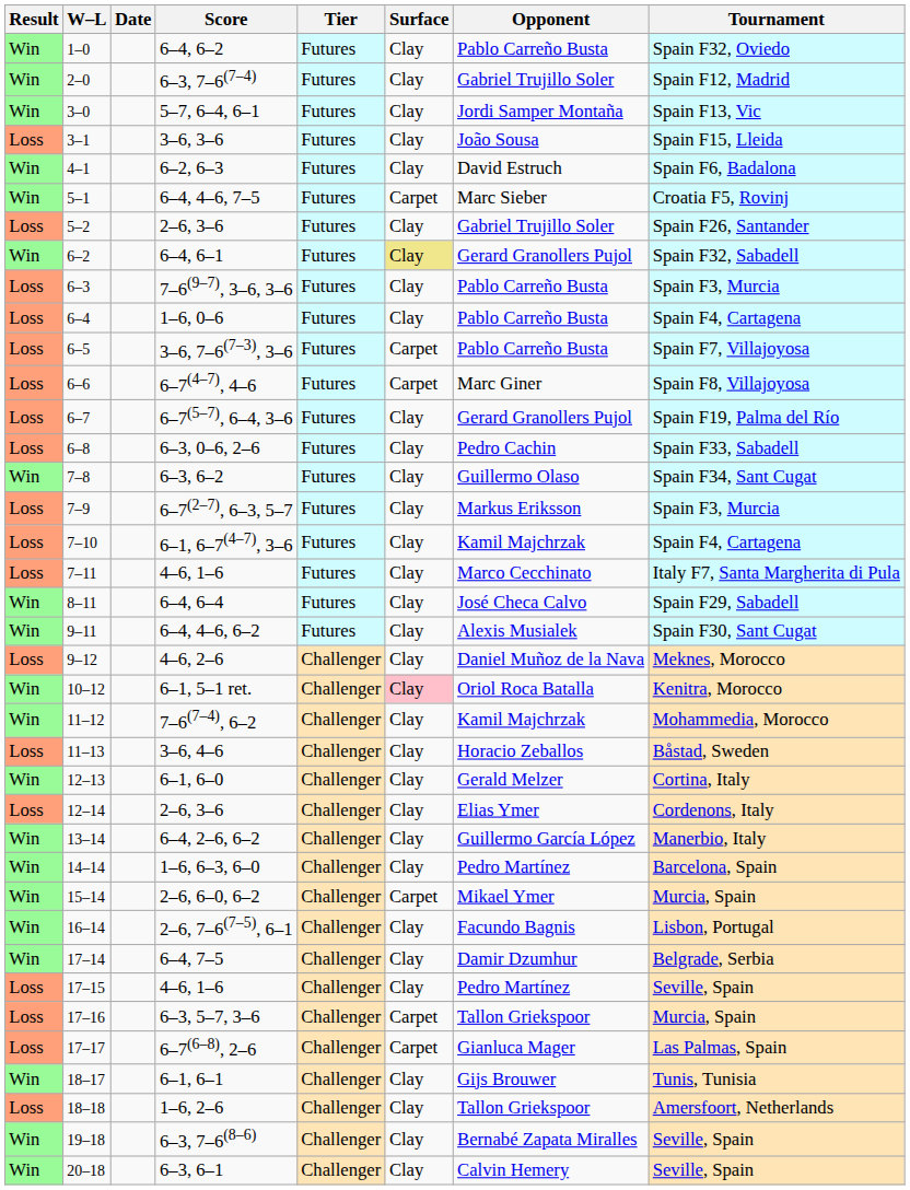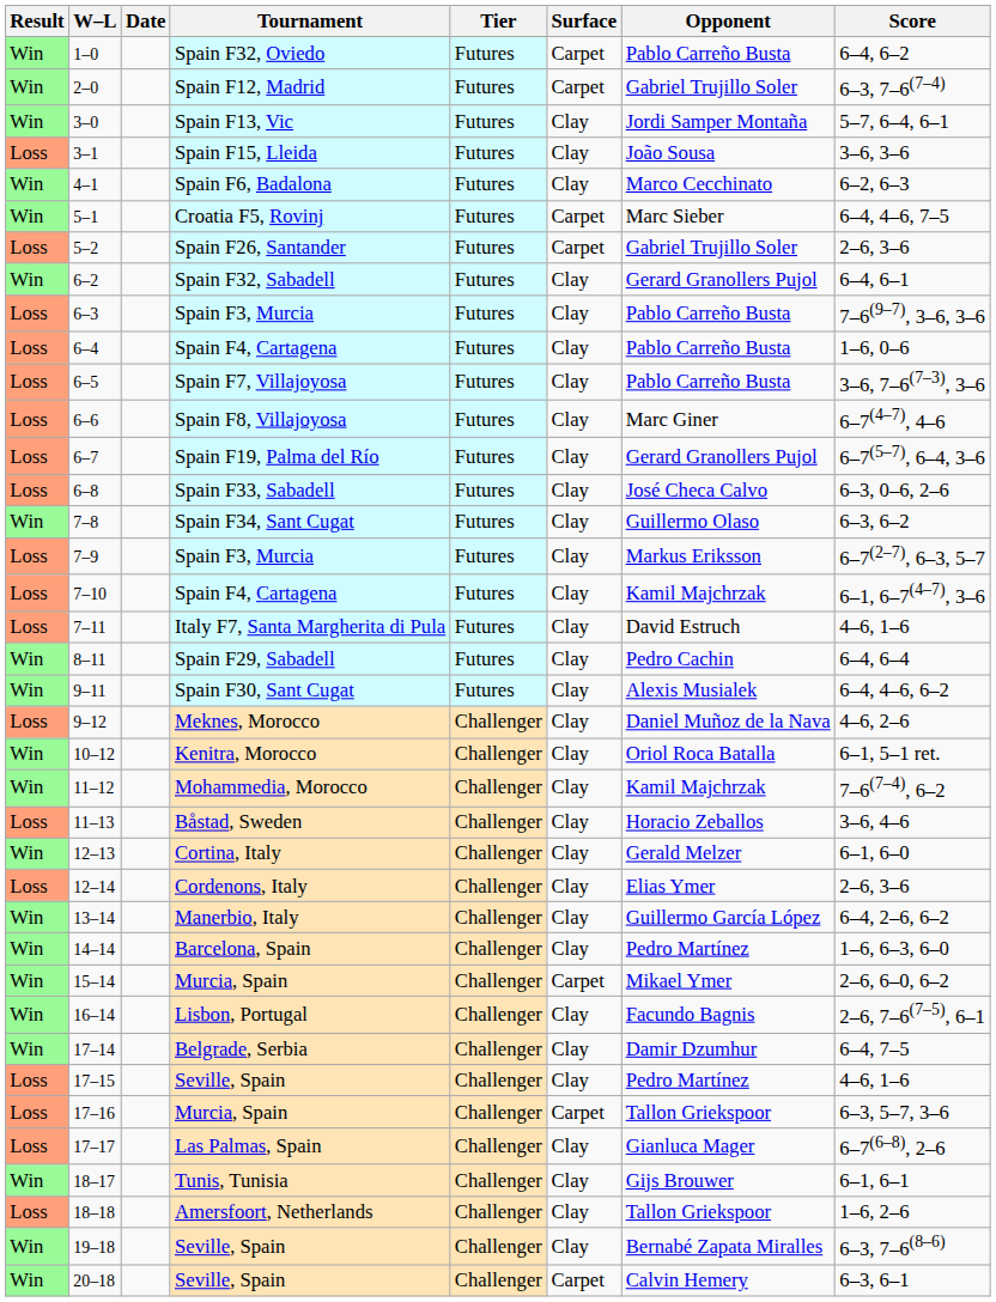 <table class="sortable wikitable">
 <tr>
 <th>Result</th>
 <th class="unsortable">W–L</th>
 <th>Date</th>
-<th class="unsortable">Score</th>
+<th>Tournament</th>
 <th>Tier</th>
 <th>Surface</th>
 <th>Opponent</th>
-<th>Tournament</th>
+<th class="unsortable">Score</th>
 </tr>
 <tr>
 <td bgcolor=98fb98>Win</td>
 <td><small>1–0</small></td>
 <td></td>
+<td style="background:#cffcff;">Spain F32, <a href='#'>Oviedo</a></td>
+<td style="background:#cffcff;">Futures</td>
+<td>Carpet</td>
+<td> <a href='#'>Pablo Carreño Busta</a></td>
 <td>6–4, 6–2</td>
-<td style="background:#cffcff;">Futures</td>
-<td>Clay</td>
-<td> <a href='#'>Pablo Carreño Busta</a></td>
-<td style="background:#cffcff;">Spain F32, <a href='#'>Oviedo</a></td>
 </tr>
 <tr>
 <td bgcolor=98fb98>Win</td>
 <td><small>2–0</small></td>
 <td></td>
+<td style="background:#cffcff;">Spain F12, <a href='#'>Madrid</a></td>
+<td style="background:#cffcff;">Futures</td>
+<td>Carpet</td>
+<td> <a href='#'>Gabriel Trujillo Soler</a></td>
 <td>6–3, 7–6<sup>(7–4)</sup></td>
-<td style="background:#cffcff;">Futures</td>
-<td>Clay</td>
-<td> <a href='#'>Gabriel Trujillo Soler</a></td>
-<td style="background:#cffcff;">Spain F12, <a href='#'>Madrid</a></td>
 </tr>
 <tr>
 <td bgcolor=98fb98>Win</td>
 <td><small>3–0</small></td>
 <td></td>
-<td>5–7, 6–4, 6–1</td>
+<td style="background:#cffcff;">Spain F13, <a href='#'>Vic</a></td>
 <td style="background:#cffcff;">Futures</td>
 <td>Clay</td>
 <td> <a href='#'>Jordi Samper Montaña</a></td>
-<td style="background:#cffcff;">Spain F13, <a href='#'>Vic</a></td>
+<td>5–7, 6–4, 6–1</td>
 </tr>
 <tr>
 <td bgcolor=FFA07A>Loss</td>
 <td><small>3–1</small></td>
 <td></td>
-<td>3–6, 3–6</td>
+<td style="background:#cffcff;">Spain F15, <a href='#'>Lleida</a></td>
 <td style="background:#cffcff;">Futures</td>
 <td>Clay</td>
 <td> <a href='#'>João Sousa</a></td>
-<td style="background:#cffcff;">Spain F15, <a href='#'>Lleida</a></td>
+<td>3–6, 3–6</td>
 </tr>
 <tr>
 <td bgcolor=98fb98>Win</td>
 <td><small>4–1</small></td>
 <td></td>
-<td>6–2, 6–3</td>
+<td style="background:#cffcff;">Spain F6, <a href='#'>Badalona</a></td>
 <td style="background:#cffcff;">Futures</td>
 <td>Clay</td>
-<td> David Estruch</td>
-<td style="background:#cffcff;">Spain F6, <a href='#'>Badalona</a></td>
+<td> <a href='#'>Marco Cecchinato</a></td>
+<td>6–2, 6–3</td>
 </tr>
 <tr>
 <td bgcolor=98fb98>Win</td>
 <td><small>5–1</small></td>
 <td></td>
-<td>6–4, 4–6, 7–5</td>
+<td style="background:#cffcff;">Croatia F5, <a href='#'>Rovinj</a></td>
 <td style="background:#cffcff;">Futures</td>
 <td>Carpet</td>
 <td> Marc Sieber</td>
-<td style="background:#cffcff;">Croatia F5, <a href='#'>Rovinj</a></td>
+<td>6–4, 4–6, 7–5</td>
 </tr>
 <tr>
 <td bgcolor=FFA07A>Loss</td>
 <td><small>5–2</small></td>
 <td></td>
+<td style="background:#cffcff;">Spain F26, <a href='#'>Santander</a></td>
+<td style="background:#cffcff;">Futures</td>
+<td>Carpet</td>
+<td> <a href='#'>Gabriel Trujillo Soler</a></td>
 <td>2–6, 3–6</td>
-<td style="background:#cffcff;">Futures</td>
-<td>Clay</td>
-<td> <a href='#'>Gabriel Trujillo Soler</a></td>
-<td style="background:#cffcff;">Spain F26, <a href='#'>Santander</a></td>
 </tr>
 <tr>
 <td bgcolor=98fb98>Win</td>
 <td><small>6–2</small></td>
 <td></td>
+<td style="background:#cffcff;">Spain F32, <a href='#'>Sabadell</a></td>
+<td style="background:#cffcff;">Futures</td>
+<td>Clay</td>
+<td> <a href='#'>Gerard Granollers Pujol</a></td>
 <td>6–4, 6–1</td>
-<td style="background:#cffcff;">Futures</td>
-<td style="background: khaki;">Clay</td>
-<td> <a href='#'>Gerard Granollers Pujol</a></td>
-<td style="background:#cffcff;">Spain F32, <a href='#'>Sabadell</a></td>
 </tr>
 <tr>
 <td bgcolor=FFA07A>Loss</td>
 <td><small>6–3</small></td>
 <td></td>
-<td>7–6<sup>(9–7)</sup>, 3–6, 3–6</td>
+<td style="background:#cffcff;">Spain F3, <a href='#'>Murcia</a></td>
 <td style="background:#cffcff;">Futures</td>
 <td>Clay</td>
 <td> <a href='#'>Pablo Carreño Busta</a></td>
-<td style="background:#cffcff;">Spain F3, <a href='#'>Murcia</a></td>
+<td>7–6<sup>(9–7)</sup>, 3–6, 3–6</td>
 </tr>
 <tr>
 <td bgcolor=FFA07A>Loss</td>
 <td><small>6–4</small></td>
 <td></td>
-<td>1–6, 0–6</td>
+<td style="background:#cffcff;">Spain F4, <a href='#'>Cartagena</a></td>
 <td style="background:#cffcff;">Futures</td>
 <td>Clay</td>
 <td> <a href='#'>Pablo Carreño Busta</a></td>
-<td style="background:#cffcff;">Spain F4, <a href='#'>Cartagena</a></td>
+<td>1–6, 0–6</td>
 </tr>
 <tr>
 <td bgcolor=FFA07A>Loss</td>
 <td><small>6–5</small></td>
 <td></td>
+<td style="background:#cffcff;">Spain F7, <a href='#'>Villajoyosa</a></td>
+<td style="background:#cffcff;">Futures</td>
+<td>Clay</td>
+<td> <a href='#'>Pablo Carreño Busta</a></td>
 <td>3–6, 7–6<sup>(7–3)</sup>, 3–6</td>
-<td style="background:#cffcff;">Futures</td>
-<td>Carpet</td>
-<td> <a href='#'>Pablo Carreño Busta</a></td>
-<td style="background:#cffcff;">Spain F7, <a href='#'>Villajoyosa</a></td>
 </tr>
 <tr>
 <td bgcolor=FFA07A>Loss</td>
 <td><small>6–6</small></td>
 <td></td>
+<td style="background:#cffcff;">Spain F8, <a href='#'>Villajoyosa</a></td>
+<td style="background:#cffcff;">Futures</td>
+<td>Clay</td>
+<td> Marc Giner</td>
 <td>6–7<sup>(4–7)</sup>, 4–6</td>
-<td style="background:#cffcff;">Futures</td>
-<td>Carpet</td>
-<td> Marc Giner</td>
-<td style="background:#cffcff;">Spain F8, <a href='#'>Villajoyosa</a></td>
 </tr>
 <tr>
 <td bgcolor=FFA07A>Loss</td>
 <td><small>6–7</small></td>
 <td></td>
-<td>6–7<sup>(5–7)</sup>, 6–4, 3–6</td>
+<td style="background:#cffcff;">Spain F19, <a href='#'>Palma del Río</a></td>
 <td style="background:#cffcff;">Futures</td>
 <td>Clay</td>
 <td> <a href='#'>Gerard Granollers Pujol</a></td>
-<td style="background:#cffcff;">Spain F19, <a href='#'>Palma del Río</a></td>
+<td>6–7<sup>(5–7)</sup>, 6–4, 3–6</td>
 </tr>
 <tr>
 <td bgcolor=FFA07A>Loss</td>
 <td><small>6–8</small></td>
 <td></td>
-<td>6–3, 0–6, 2–6</td>
+<td style="background:#cffcff;">Spain F33, <a href='#'>Sabadell</a></td>
 <td style="background:#cffcff;">Futures</td>
 <td>Clay</td>
-<td> <a href='#'>Pedro Cachin</a></td>
-<td style="background:#cffcff;">Spain F33, <a href='#'>Sabadell</a></td>
+<td> <a href='#'>José Checa Calvo</a></td>
+<td>6–3, 0–6, 2–6</td>
 </tr>
 <tr>
 <td bgcolor=98fb98>Win</td>
 <td><small>7–8</small></td>
 <td></td>
-<td>6–3, 6–2</td>
+<td style="background:#cffcff;">Spain F34, <a href='#'>Sant Cugat</a></td>
 <td style="background:#cffcff;">Futures</td>
 <td>Clay</td>
 <td> <a href='#'>Guillermo Olaso</a></td>
-<td style="background:#cffcff;">Spain F34, <a href='#'>Sant Cugat</a></td>
+<td>6–3, 6–2</td>
 </tr>
 <tr>
 <td bgcolor=FFA07A>Loss</td>
 <td><small>7–9</small></td>
 <td></td>
-<td>6–7<sup>(2–7)</sup>, 6–3, 5–7</td>
+<td style="background:#cffcff;">Spain F3, <a href='#'>Murcia</a></td>
 <td style="background:#cffcff;">Futures</td>
 <td>Clay</td>
 <td> <a href='#'>Markus Eriksson</a></td>
-<td style="background:#cffcff;">Spain F3, <a href='#'>Murcia</a></td>
+<td>6–7<sup>(2–7)</sup>, 6–3, 5–7</td>
 </tr>
 <tr>
 <td bgcolor=FFA07A>Loss</td>
 <td><small>7–10</small></td>
 <td></td>
-<td>6–1, 6–7<sup>(4–7)</sup>, 3–6</td>
+<td style="background:#cffcff;">Spain F4, <a href='#'>Cartagena</a></td>
 <td style="background:#cffcff;">Futures</td>
 <td>Clay</td>
 <td> <a href='#'>Kamil Majchrzak</a></td>
-<td style="background:#cffcff;">Spain F4, <a href='#'>Cartagena</a></td>
+<td>6–1, 6–7<sup>(4–7)</sup>, 3–6</td>
 </tr>
 <tr>
 <td bgcolor=FFA07A>Loss</td>
 <td><small>7–11</small></td>
 <td></td>
-<td>4–6, 1–6</td>
+<td style="background:#cffcff;">Italy F7, <a href='#'>Santa Margherita di Pula</a></td>
 <td style="background:#cffcff;">Futures</td>
 <td>Clay</td>
-<td> <a href='#'>Marco Cecchinato</a></td>
-<td style="background:#cffcff;">Italy F7, <a href='#'>Santa Margherita di Pula</a></td>
+<td> David Estruch</td>
+<td>4–6, 1–6</td>
 </tr>
 <tr>
 <td bgcolor=98fb98>Win</td>
 <td><small>8–11</small></td>
 <td></td>
-<td>6–4, 6–4</td>
+<td style="background:#cffcff;">Spain F29, <a href='#'>Sabadell</a></td>
 <td style="background:#cffcff;">Futures</td>
 <td>Clay</td>
-<td> <a href='#'>José Checa Calvo</a></td>
-<td style="background:#cffcff;">Spain F29, <a href='#'>Sabadell</a></td>
+<td> <a href='#'>Pedro Cachin</a></td>
+<td>6–4, 6–4</td>
 </tr>
 <tr>
 <td bgcolor=98fb98>Win</td>
 <td><small>9–11</small></td>
 <td></td>
-<td>6–4, 4–6, 6–2</td>
+<td style="background:#cffcff;">Spain F30, <a href='#'>Sant Cugat</a></td>
 <td style="background:#cffcff;">Futures</td>
 <td>Clay</td>
 <td> <a href='#'>Alexis Musialek</a></td>
-<td style="background:#cffcff;">Spain F30, <a href='#'>Sant Cugat</a></td>
+<td>6–4, 4–6, 6–2</td>
 </tr>
 <tr>
 <td bgcolor=FFA07A>Loss</td>
 <td><small>9–12</small></td>
 <td><a href='#'></a></td>
-<td>4–6, 2–6</td>
+<td style="background:moccasin;"><a href='#'>Meknes</a>, Morocco</td>
 <td style="background:moccasin;">Challenger</td>
 <td>Clay</td>
 <td> <a href='#'>Daniel Muñoz de la Nava</a></td>
-<td style="background:moccasin;"><a href='#'>Meknes</a>, Morocco</td>
+<td>4–6, 2–6</td>
 </tr>
 <tr>
 <td bgcolor=98fb98>Win</td>
 <td><small>10–12</small></td>
 <td><a href='#'></a></td>
+<td style="background:moccasin;"><a href='#'>Kenitra</a>, Morocco</td>
+<td style="background:moccasin;">Challenger</td>
+<td>Clay</td>
+<td> <a href='#'>Oriol Roca Batalla</a></td>
 <td>6–1, 5–1 ret.</td>
-<td style="background:moccasin;">Challenger</td>
-<td style="background: pink;">Clay</td>
-<td> <a href='#'>Oriol Roca Batalla</a></td>
-<td style="background:moccasin;"><a href='#'>Kenitra</a>, Morocco</td>
 </tr>
 <tr>
 <td bgcolor=98fb98>Win</td>
 <td><small>11–12</small></td>
 <td><a href='#'></a></td>
-<td>7–6<sup>(7–4)</sup>, 6–2</td>
+<td style="background:moccasin;"><a href='#'>Mohammedia</a>, Morocco</td>
 <td style="background:moccasin;">Challenger</td>
 <td>Clay</td>
 <td> <a href='#'>Kamil Majchrzak</a></td>
-<td style="background:moccasin;"><a href='#'>Mohammedia</a>, Morocco</td>
+<td>7–6<sup>(7–4)</sup>, 6–2</td>
 </tr>
 <tr>
 <td bgcolor=FFA07A>Loss</td>
 <td><small>11–13</small></td>
 <td><a href='#'></a></td>
-<td>3–6, 4–6</td>
+<td style="background:moccasin;"><a href='#'>Båstad</a>, Sweden</td>
 <td style="background:moccasin;">Challenger</td>
 <td>Clay</td>
 <td> <a href='#'>Horacio Zeballos</a></td>
-<td style="background:moccasin;"><a href='#'>Båstad</a>, Sweden</td>
+<td>3–6, 4–6</td>
 </tr>
 <tr>
 <td bgcolor=98fb98>Win</td>
 <td><small>12–13</small></td>
 <td><a href='#'></a></td>
-<td>6–1, 6–0</td>
+<td style="background:moccasin;"><a href='#'>Cortina</a>, Italy</td>
 <td style="background:moccasin;">Challenger</td>
 <td>Clay</td>
 <td> <a href='#'>Gerald Melzer</a></td>
-<td style="background:moccasin;"><a href='#'>Cortina</a>, Italy</td>
+<td>6–1, 6–0</td>
 </tr>
 <tr>
 <td bgcolor=FFA07A>Loss</td>
 <td><small>12–14</small></td>
 <td><a href='#'></a></td>
-<td>2–6, 3–6</td>
+<td style="background:moccasin;"><a href='#'>Cordenons</a>, Italy</td>
 <td style="background:moccasin;">Challenger</td>
 <td>Clay</td>
 <td> <a href='#'>Elias Ymer</a></td>
-<td style="background:moccasin;"><a href='#'>Cordenons</a>, Italy</td>
+<td>2–6, 3–6</td>
 </tr>
 <tr>
 <td bgcolor=98fb98>Win</td>
 <td><small>13–14</small></td>
 <td><a href='#'></a></td>
-<td>6–4, 2–6, 6–2</td>
+<td style="background:moccasin;"><a href='#'>Manerbio</a>, Italy</td>
 <td style="background:moccasin;">Challenger</td>
 <td>Clay</td>
 <td> <a href='#'>Guillermo García López</a></td>
-<td style="background:moccasin;"><a href='#'>Manerbio</a>, Italy</td>
+<td>6–4, 2–6, 6–2</td>
 </tr>
 <tr>
 <td bgcolor=98fb98>Win</td>
 <td><small>14–14</small></td>
 <td><a href='#'></a></td>
-<td>1–6, 6–3, 6–0</td>
+<td style="background:moccasin;"><a href='#'>Barcelona</a>, Spain</td>
 <td style="background:moccasin;">Challenger</td>
 <td>Clay</td>
 <td> <a href='#'>Pedro Martínez</a></td>
-<td style="background:moccasin;"><a href='#'>Barcelona</a>, Spain</td>
+<td>1–6, 6–3, 6–0</td>
 </tr>
 <tr>
 <td bgcolor=98fb98>Win</td>
 <td><small>15–14</small></td>
 <td><a href='#'></a></td>
-<td>2–6, 6–0, 6–2</td>
+<td style="background:moccasin;"><a href='#'>Murcia</a>, Spain</td>
 <td style="background:moccasin;">Challenger</td>
 <td>Carpet</td>
 <td> <a href='#'>Mikael Ymer</a></td>
-<td style="background:moccasin;"><a href='#'>Murcia</a>, Spain</td>
+<td>2–6, 6–0, 6–2</td>
 </tr>
 <tr>
 <td bgcolor=98fb98>Win</td>
 <td><small>16–14</small></td>
 <td><a href='#'></a></td>
-<td>2–6, 7–6<sup>(7–5)</sup>, 6–1</td>
+<td style="background:moccasin;"><a href='#'>Lisbon</a>, Portugal</td>
 <td style="background:moccasin;">Challenger</td>
 <td>Clay</td>
 <td> <a href='#'>Facundo Bagnis</a></td>
-<td style="background:moccasin;"><a href='#'>Lisbon</a>, Portugal</td>
+<td>2–6, 7–6<sup>(7–5)</sup>, 6–1</td>
 </tr>
 <tr>
 <td bgcolor=98fb98>Win</td>
 <td><small>17–14</small></td>
 <td><a href='#'></a></td>
-<td>6–4, 7–5</td>
+<td style="background:moccasin;"><a href='#'>Belgrade</a>, Serbia</td>
 <td style="background:moccasin;">Challenger</td>
 <td>Clay</td>
 <td> <a href='#'>Damir Dzumhur</a></td>
-<td style="background:moccasin;"><a href='#'>Belgrade</a>, Serbia</td>
+<td>6–4, 7–5</td>
 </tr>
 <tr>
 <td bgcolor=FFA07A>Loss</td>
 <td><small>17–15</small></td>
 <td><a href='#'></a></td>
-<td>4–6, 1–6</td>
+<td style="background:moccasin;"><a href='#'>Seville</a>, Spain</td>
 <td style="background:moccasin;">Challenger</td>
 <td>Clay</td>
 <td> <a href='#'>Pedro Martínez</a></td>
-<td style="background:moccasin;"><a href='#'>Seville</a>, Spain</td>
+<td>4–6, 1–6</td>
 </tr>
 <tr>
 <td bgcolor=FFA07A>Loss</td>
 <td><small>17–16</small></td>
 <td><a href='#'></a></td>
-<td>6–3, 5–7, 3–6</td>
+<td style="background:moccasin;"><a href='#'>Murcia</a>, Spain</td>
 <td style="background:moccasin;">Challenger</td>
 <td>Carpet</td>
 <td> <a href='#'>Tallon Griekspoor</a></td>
-<td style="background:moccasin;"><a href='#'>Murcia</a>, Spain</td>
+<td>6–3, 5–7, 3–6</td>
 </tr>
 <tr>
 <td bgcolor=FFA07A>Loss</td>
 <td><small>17–17</small></td>
 <td><a href='#'></a></td>
+<td style="background:moccasin;"><a href='#'>Las Palmas</a>, Spain</td>
+<td style="background:moccasin;">Challenger</td>
+<td>Clay</td>
+<td> <a href='#'>Gianluca Mager</a></td>
 <td>6–7<sup>(6–8)</sup>, 2–6</td>
-<td style="background:moccasin;">Challenger</td>
-<td>Carpet</td>
-<td> <a href='#'>Gianluca Mager</a></td>
-<td style="background:moccasin;"><a href='#'>Las Palmas</a>, Spain</td>
 </tr>
 <tr>
 <td bgcolor=98fb98>Win</td>
 <td><small>18–17</small></td>
 <td><a href='#'></a></td>
-<td>6–1, 6–1</td>
+<td bgcolor=moccasin><a href='#'>Tunis</a>, Tunisia</td>
 <td bgcolor=moccasin>Challenger</td>
 <td>Clay</td>
 <td> <a href='#'>Gijs Brouwer</a></td>
-<td bgcolor=moccasin><a href='#'>Tunis</a>, Tunisia</td>
+<td>6–1, 6–1</td>
 </tr>
 <tr>
 <td bgcolor=FFA07A>Loss</td>
 <td><small>18–18</small></td>
 <td><a href='#'></a></td>
-<td>1–6, 2–6</td>
+<td style="background:moccasin;"><a href='#'>Amersfoort</a>, Netherlands</td>
 <td style="background:moccasin;">Challenger</td>
 <td>Clay</td>
 <td> <a href='#'>Tallon Griekspoor</a></td>
-<td style="background:moccasin;"><a href='#'>Amersfoort</a>, Netherlands</td>
+<td>1–6, 2–6</td>
 </tr>
 <tr>
 <td bgcolor=98fb98>Win</td>
 <td><small>19–18</small></td>
 <td><a href='#'></a></td>
-<td>6–3, 7–6<sup>(8–6)</sup></td>
+<td style="background:moccasin;"><a href='#'>Seville</a>, Spain</td>
 <td style="background:moccasin;">Challenger</td>
 <td>Clay</td>
 <td> <a href='#'>Bernabé Zapata Miralles</a></td>
-<td style="background:moccasin;"><a href='#'>Seville</a>, Spain</td>
+<td>6–3, 7–6<sup>(8–6)</sup></td>
 </tr>
 <tr>
 <td bgcolor=98fb98>Win</td>
 <td><small>20–18</small></td>
 <td><a href='#'></a></td>
+<td style="background:moccasin;"><a href='#'>Seville</a>, Spain</td>
+<td style="background:moccasin;">Challenger</td>
+<td>Carpet</td>
+<td> <a href='#'>Calvin Hemery</a></td>
 <td>6–3, 6–1</td>
-<td style="background:moccasin;">Challenger</td>
-<td>Clay</td>
-<td> <a href='#'>Calvin Hemery</a></td>
-<td style="background:moccasin;"><a href='#'>Seville</a>, Spain</td>
 </tr>
 </table>
